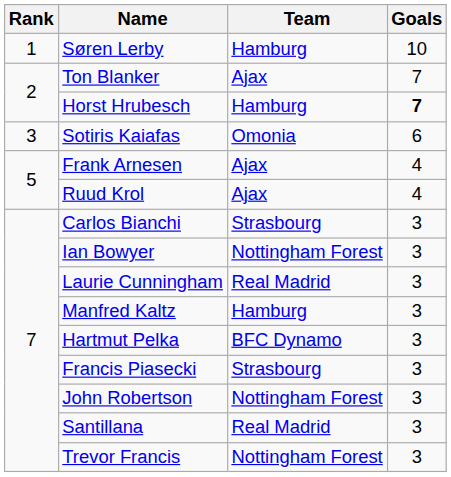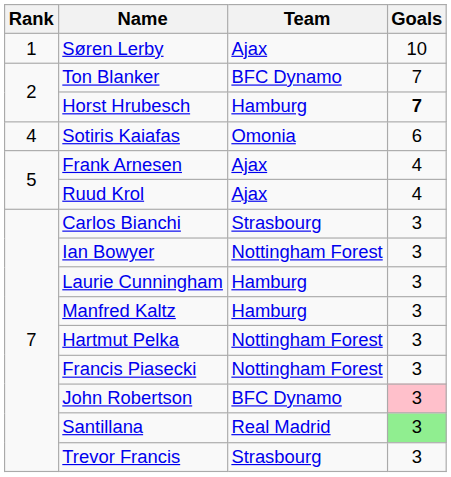 <table class="wikitable" style="text-align:center">
 <tr>
 <th>Rank</th>
 <th>Name</th>
 <th>Team</th>
 <th>Goals</th>
 </tr>
 <tr>
 <td>1</td>
 <td align="left"> <a href='#'>Søren Lerby</a></td>
-<td align="left"> <a href='#'>Hamburg</a></td>
+<td align="left"> <a href='#'>Ajax</a></td>
 <td>10</td>
 </tr>
 <tr>
 <td rowspan="2">2</td>
 <td align="left"> <a href='#'>Ton Blanker</a></td>
-<td align="left"> <a href='#'>Ajax</a></td>
+<td align="left"> <a href='#'>BFC Dynamo</a></td>
 <td>7</td>
 </tr>
 <tr>
 <td align="left"> <a href='#'>Horst Hrubesch</a></td>
 <td align="left"> <a href='#'>Hamburg</a></td>
 <td><strong>7</strong></td>
 </tr>
 <tr>
-<td>3</td>
+<td>4</td>
 <td align="left"> <a href='#'>Sotiris Kaiafas</a></td>
 <td align="left"> <a href='#'>Omonia</a></td>
 <td>6</td>
 </tr>
 <tr>
 <td rowspan="2">5</td>
 <td align="left"> <a href='#'>Frank Arnesen</a></td>
 <td align="left"> <a href='#'>Ajax</a></td>
 <td>4</td>
 </tr>
 <tr>
 <td align="left"> <a href='#'>Ruud Krol</a></td>
 <td align="left"> <a href='#'>Ajax</a></td>
 <td>4</td>
 </tr>
 <tr>
 <td rowspan="9">7</td>
 <td align="left"> <a href='#'>Carlos Bianchi</a></td>
 <td align="left"> <a href='#'>Strasbourg</a></td>
 <td>3</td>
 </tr>
 <tr>
 <td align="left"> <a href='#'>Ian Bowyer</a></td>
 <td align="left"> <a href='#'>Nottingham Forest</a></td>
 <td>3</td>
 </tr>
 <tr>
 <td align="left"> <a href='#'>Laurie Cunningham</a></td>
-<td align="left"> <a href='#'>Real Madrid</a></td>
+<td align="left"> <a href='#'>Hamburg</a></td>
 <td>3</td>
 </tr>
 <tr>
 <td align="left"> <a href='#'>Manfred Kaltz</a></td>
 <td align="left"> <a href='#'>Hamburg</a></td>
 <td>3</td>
 </tr>
 <tr>
 <td align="left"> <a href='#'>Hartmut Pelka</a></td>
-<td align="left"> <a href='#'>BFC Dynamo</a></td>
+<td align="left"> <a href='#'>Nottingham Forest</a></td>
 <td>3</td>
 </tr>
 <tr>
 <td align="left"> <a href='#'>Francis Piasecki</a></td>
-<td align="left"> <a href='#'>Strasbourg</a></td>
+<td align="left"> <a href='#'>Nottingham Forest</a></td>
 <td>3</td>
 </tr>
 <tr>
 <td align="left"> <a href='#'>John Robertson</a></td>
-<td align="left"> <a href='#'>Nottingham Forest</a></td>
-<td>3</td>
+<td align="left"> <a href='#'>BFC Dynamo</a></td>
+<td style="background: pink;">3</td>
 </tr>
 <tr>
 <td align="left"> <a href='#'>Santillana</a></td>
 <td align="left"> <a href='#'>Real Madrid</a></td>
-<td>3</td>
+<td style="background: lightgreen;">3</td>
 </tr>
 <tr>
 <td align="left"> <a href='#'>Trevor Francis</a></td>
-<td align="left"> <a href='#'>Nottingham Forest</a></td>
+<td align="left"> <a href='#'>Strasbourg</a></td>
 <td>3</td>
 </tr>
 </table>
